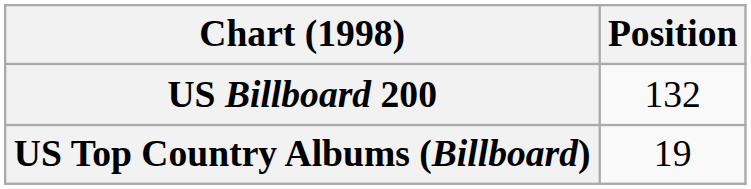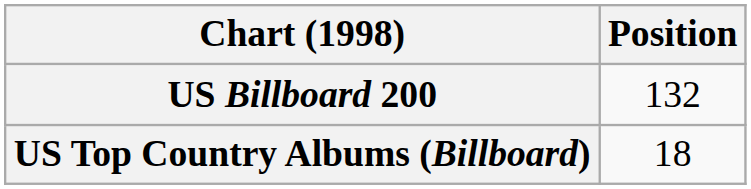 <table class="wikitable sortable plainrowheaders" style="text-align:center">
 <tr>
 <th scope="col">Chart (1998)</th>
 <th scope="col">Position</th>
 </tr>
 <tr>
 <th scope="row">US <em>Billboard</em> 200</th>
 <td>132</td>
 </tr>
 <tr>
 <th scope="row">US Top Country Albums (<em>Billboard</em>)</th>
-<td>19</td>
+<td>18</td>
 </tr>
 </table>
